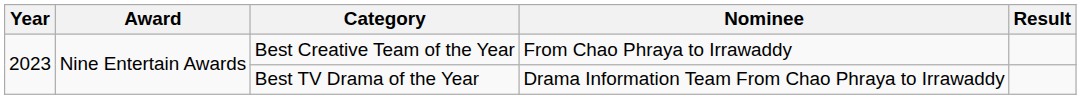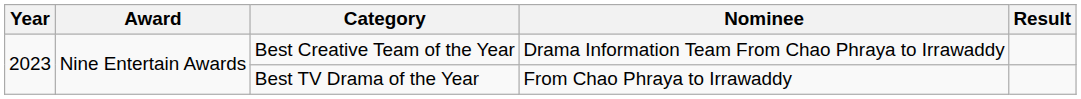 <table class="wikitable">
 <tr>
 <th>Year</th>
 <th>Award</th>
 <th>Category</th>
 <th>Nominee</th>
 <th>Result</th>
 </tr>
 <tr>
 <td rowspan="2">2023</td>
 <td rowspan="2">Nine Entertain Awards</td>
 <td>Best Creative Team of the Year</td>
-<td>From Chao Phraya to Irrawaddy</td>
+<td>Drama Information Team From Chao Phraya to Irrawaddy</td>
 <td></td>
 </tr>
 <tr>
 <td>Best TV Drama of the Year</td>
-<td>Drama Information Team From Chao Phraya to Irrawaddy</td>
+<td>From Chao Phraya to Irrawaddy</td>
 <td></td>
 </tr>
 </table>
